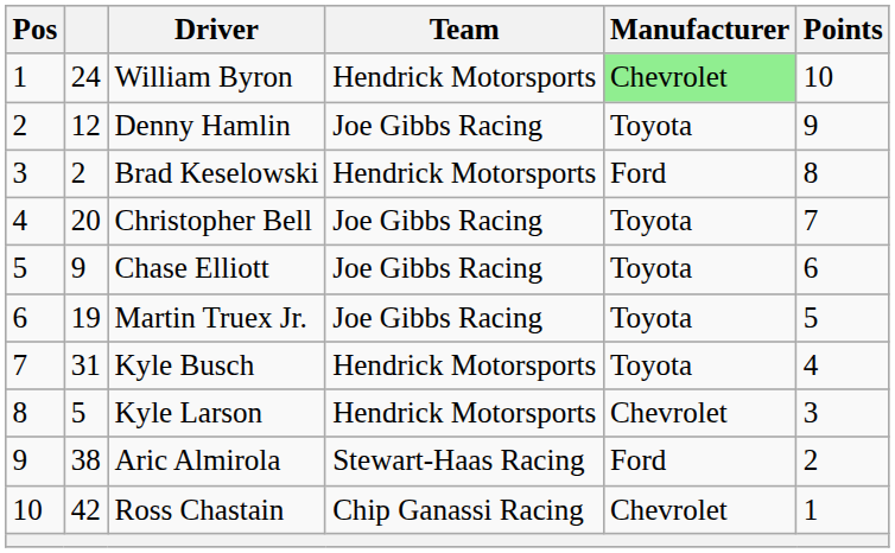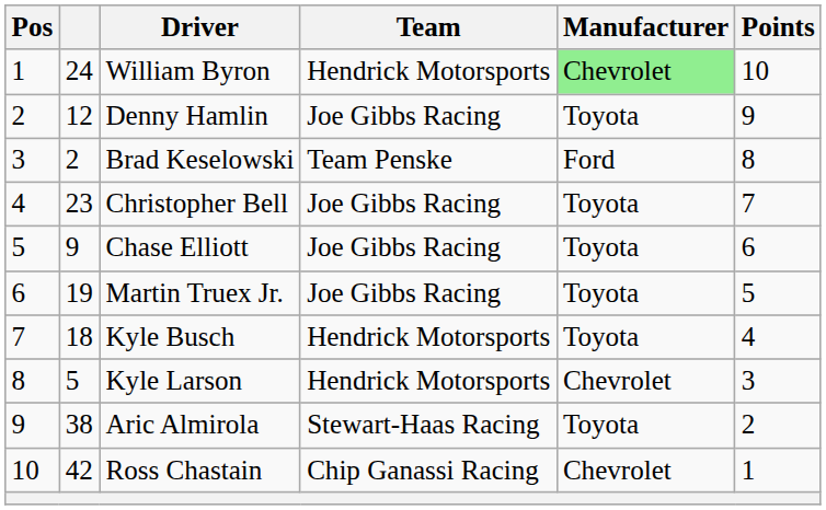 <table class="wikitable" style="font-size:98%">
 <tr>
 <th>Pos</th>
 <th></th>
 <th>Driver</th>
 <th>Team</th>
 <th>Manufacturer</th>
 <th>Points</th>
 </tr>
 <tr>
 <td>1</td>
 <td>24</td>
 <td>William Byron</td>
 <td>Hendrick Motorsports</td>
 <td style="background: lightgreen;">Chevrolet</td>
 <td>10</td>
 </tr>
 <tr>
 <td>2</td>
 <td>12</td>
 <td>Denny Hamlin</td>
 <td>Joe Gibbs Racing</td>
 <td>Toyota</td>
 <td>9</td>
 </tr>
 <tr>
 <td>3</td>
 <td>2</td>
 <td>Brad Keselowski</td>
-<td>Hendrick Motorsports</td>
+<td>Team Penske</td>
 <td>Ford</td>
 <td>8</td>
 </tr>
 <tr>
 <td>4</td>
-<td>20</td>
+<td>23</td>
 <td>Christopher Bell</td>
 <td>Joe Gibbs Racing</td>
 <td>Toyota</td>
 <td>7</td>
 </tr>
 <tr>
 <td>5</td>
 <td>9</td>
 <td>Chase Elliott</td>
 <td>Joe Gibbs Racing</td>
 <td>Toyota</td>
 <td>6</td>
 </tr>
 <tr>
 <td>6</td>
 <td>19</td>
 <td>Martin Truex Jr.</td>
 <td>Joe Gibbs Racing</td>
 <td>Toyota</td>
 <td>5</td>
 </tr>
 <tr>
 <td>7</td>
-<td>31</td>
+<td>18</td>
 <td>Kyle Busch</td>
 <td>Hendrick Motorsports</td>
 <td>Toyota</td>
 <td>4</td>
 </tr>
 <tr>
 <td>8</td>
 <td>5</td>
 <td>Kyle Larson</td>
 <td>Hendrick Motorsports</td>
 <td>Chevrolet</td>
 <td>3</td>
 </tr>
 <tr>
 <td>9</td>
 <td>38</td>
 <td>Aric Almirola</td>
 <td>Stewart-Haas Racing</td>
-<td>Ford</td>
+<td>Toyota</td>
 <td>2</td>
 </tr>
 <tr>
 <td>10</td>
 <td>42</td>
 <td>Ross Chastain</td>
 <td>Chip Ganassi Racing</td>
 <td>Chevrolet</td>
 <td>1</td>
 </tr>
 <tr>
 <th colspan="6"></th>
 </tr>
 </table>
